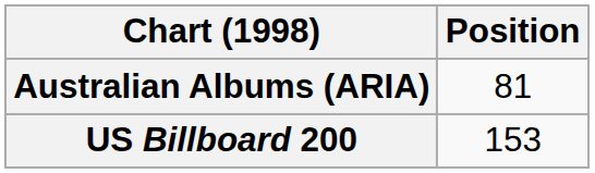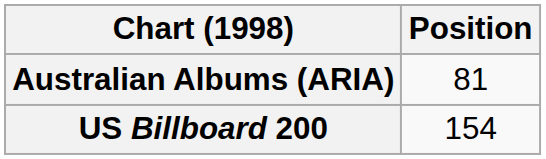 <table class="wikitable sortable plainrowheaders" style="text-align:center">
 <tr>
 <th scope="col">Chart (1998)</th>
 <th scope="col">Position</th>
 </tr>
 <tr>
 <th scope="row">Australian Albums (ARIA)</th>
 <td>81</td>
 </tr>
 <tr>
 <th scope="row">US <em>Billboard</em> 200</th>
-<td>153</td>
+<td>154</td>
 </tr>
 </table>
